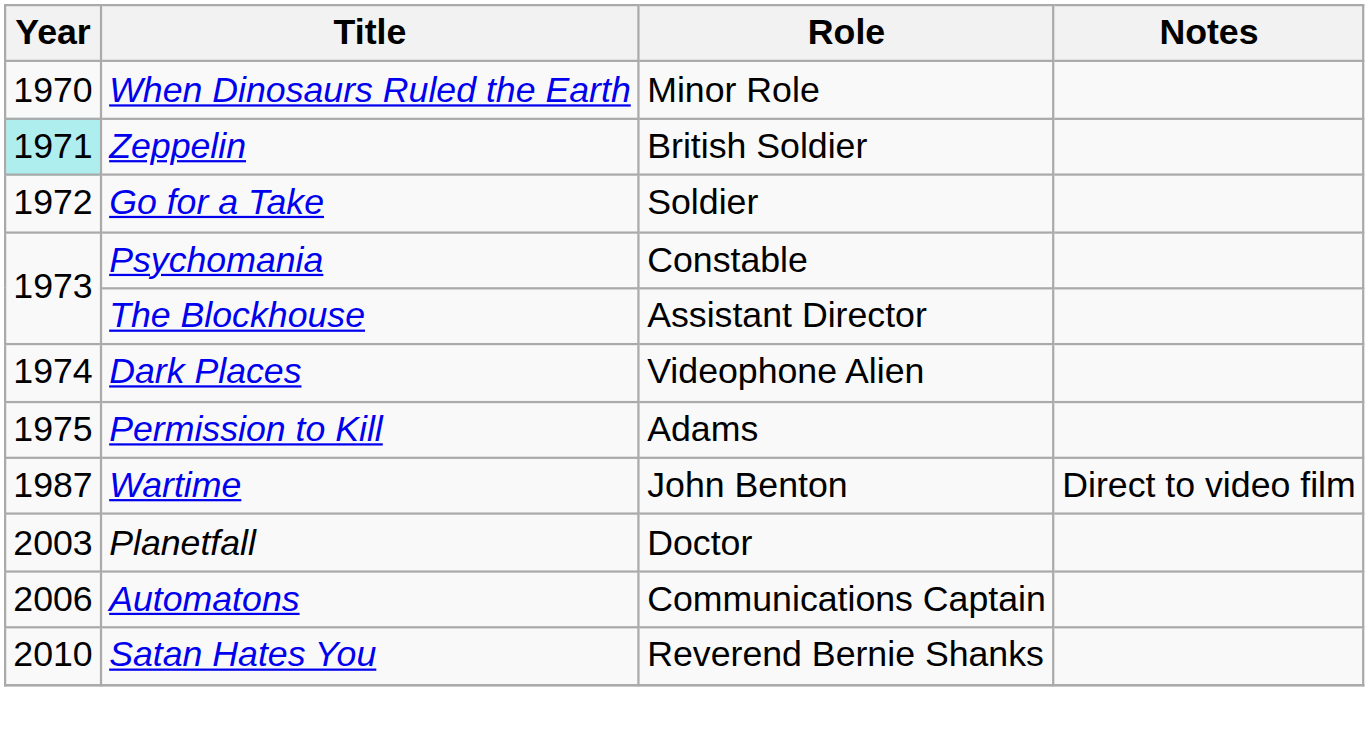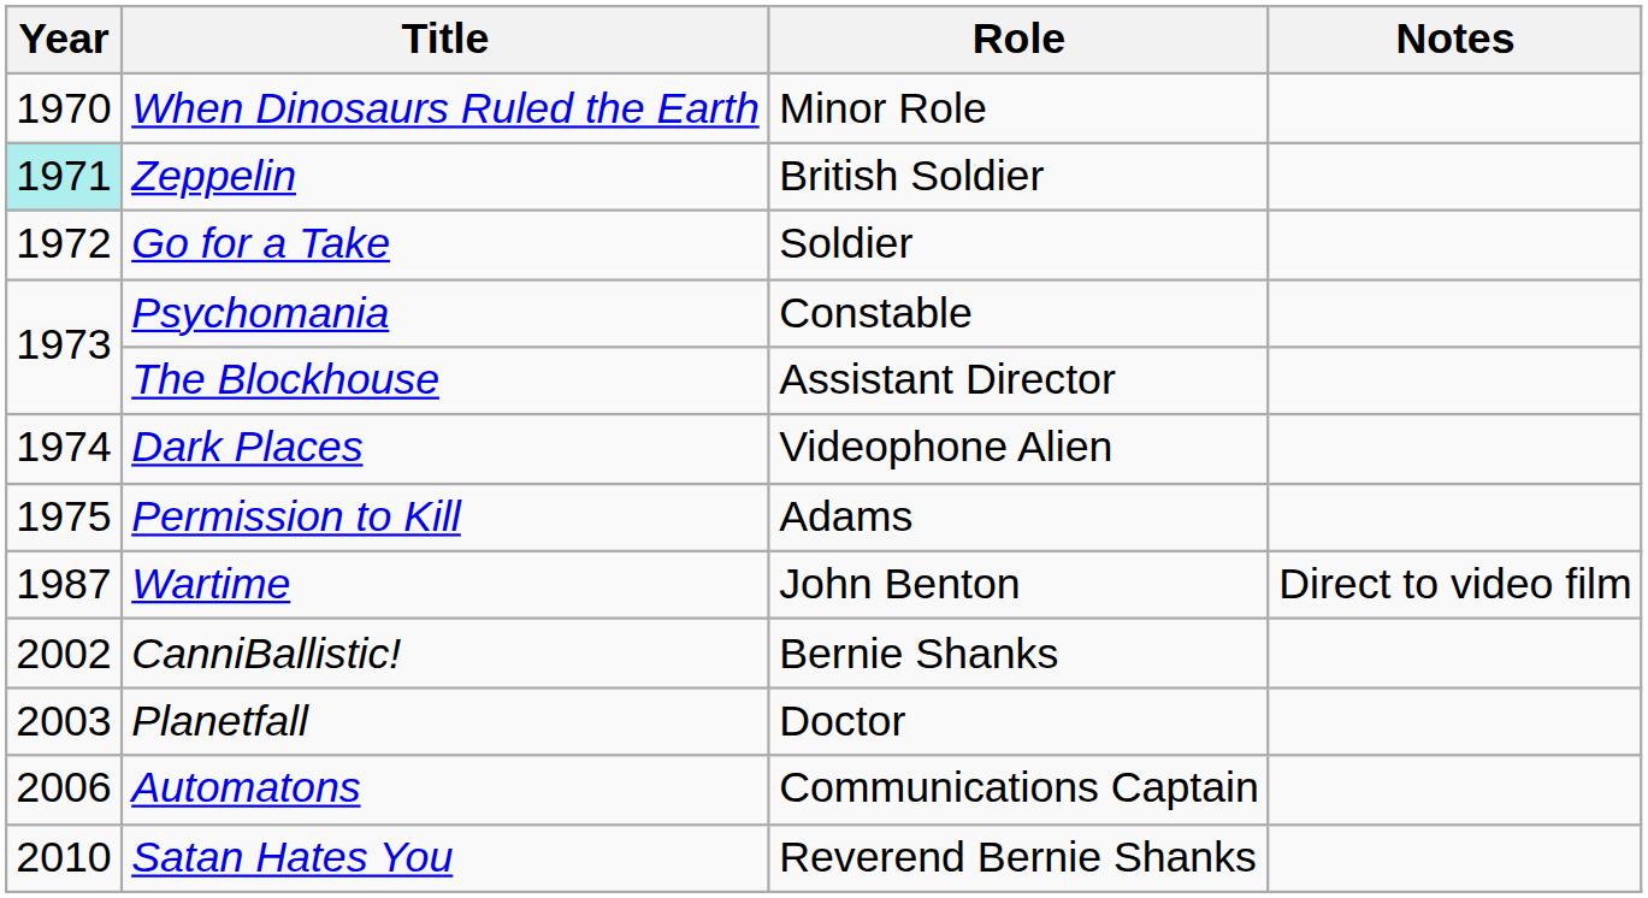 <table class="wikitable">
 <tr>
 <th>Year</th>
 <th>Title</th>
 <th>Role</th>
 <th>Notes</th>
 </tr>
 <tr>
 <td>1970</td>
 <td><em><a href='#'>When Dinosaurs Ruled the Earth</a></em></td>
 <td>Minor Role</td>
 <td></td>
 </tr>
 <tr>
 <td style="background: paleturquoise;">1971</td>
 <td><em><a href='#'>Zeppelin</a></em></td>
 <td>British Soldier</td>
 <td></td>
 </tr>
 <tr>
 <td>1972</td>
 <td><em><a href='#'>Go for a Take</a></em></td>
 <td>Soldier</td>
 <td></td>
 </tr>
 <tr>
 <td rowspan=2>1973</td>
 <td><em><a href='#'>Psychomania</a></em></td>
 <td>Constable</td>
 <td></td>
 </tr>
 <tr>
 <td><em><a href='#'>The Blockhouse</a></em></td>
 <td>Assistant Director</td>
 <td></td>
 </tr>
 <tr>
 <td>1974</td>
 <td><em><a href='#'>Dark Places</a></em></td>
 <td>Videophone Alien</td>
 <td></td>
 </tr>
 <tr>
 <td>1975</td>
 <td><em><a href='#'>Permission to Kill</a></em></td>
 <td>Adams</td>
 <td></td>
 </tr>
 <tr>
 <td>1987</td>
 <td><em><a href='#'>Wartime</a></em></td>
 <td>John Benton</td>
 <td>Direct to video film</td>
 </tr>
 <tr>
+<td>2002</td>
+<td><em>CanniBallistic!</em></td>
+<td>Bernie Shanks</td>
+<td></td>
+</tr>
+<tr>
 <td>2003</td>
 <td><em>Planetfall</em></td>
 <td>Doctor</td>
 <td></td>
 </tr>
 <tr>
 <td>2006</td>
 <td><em><a href='#'>Automatons</a></em></td>
 <td>Communications Captain</td>
 <td></td>
 </tr>
 <tr>
 <td>2010</td>
 <td><em><a href='#'>Satan Hates You</a></em></td>
 <td>Reverend Bernie Shanks</td>
 <td></td>
 </tr>
 <tr>
 </tr>
 </table>
